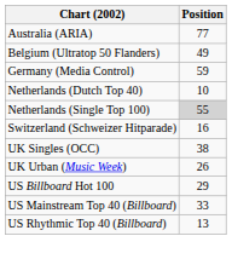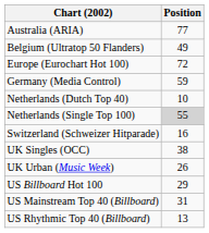 <table class="wikitable sortable">
 <tr>
 <th>Chart (2002)</th>
 <th>Position</th>
 </tr>
 <tr>
 <td>Australia (ARIA)</td>
 <td style="text-align:center;">77</td>
 </tr>
 <tr>
 <td>Belgium (Ultratop 50 Flanders)</td>
 <td style="text-align:center;">49</td>
+</tr>
+<tr>
+<td>Europe (Eurochart Hot 100)</td>
+<td style="text-align:center;">72</td>
 </tr>
 <tr>
 <td>Germany (Media Control)</td>
 <td style="text-align:center;">59</td>
 </tr>
 <tr>
 <td>Netherlands (Dutch Top 40)</td>
 <td style="text-align:center;">10</td>
 </tr>
 <tr>
 <td>Netherlands (Single Top 100)</td>
 <td style="background: lightgrey; text-align:center;">55</td>
 </tr>
 <tr>
 <td>Switzerland (Schweizer Hitparade)</td>
 <td style="text-align:center;">16</td>
 </tr>
 <tr>
 <td>UK Singles (OCC)</td>
 <td style="text-align:center;">38</td>
 </tr>
 <tr>
 <td>UK Urban (<em><a href='#'>Music Week</a></em>)</td>
 <td style="text-align:center;">26</td>
 </tr>
 <tr>
 <td>US <em>Billboard</em> Hot 100</td>
 <td style="text-align:center;">29</td>
 </tr>
 <tr>
 <td>US Mainstream Top 40 (<em>Billboard</em>)</td>
-<td style="text-align:center;">33</td>
+<td style="text-align:center;">31</td>
 </tr>
 <tr>
 <td>US Rhythmic Top 40 (<em>Billboard</em>)</td>
 <td style="text-align:center;">13</td>
 </tr>
 </table>
